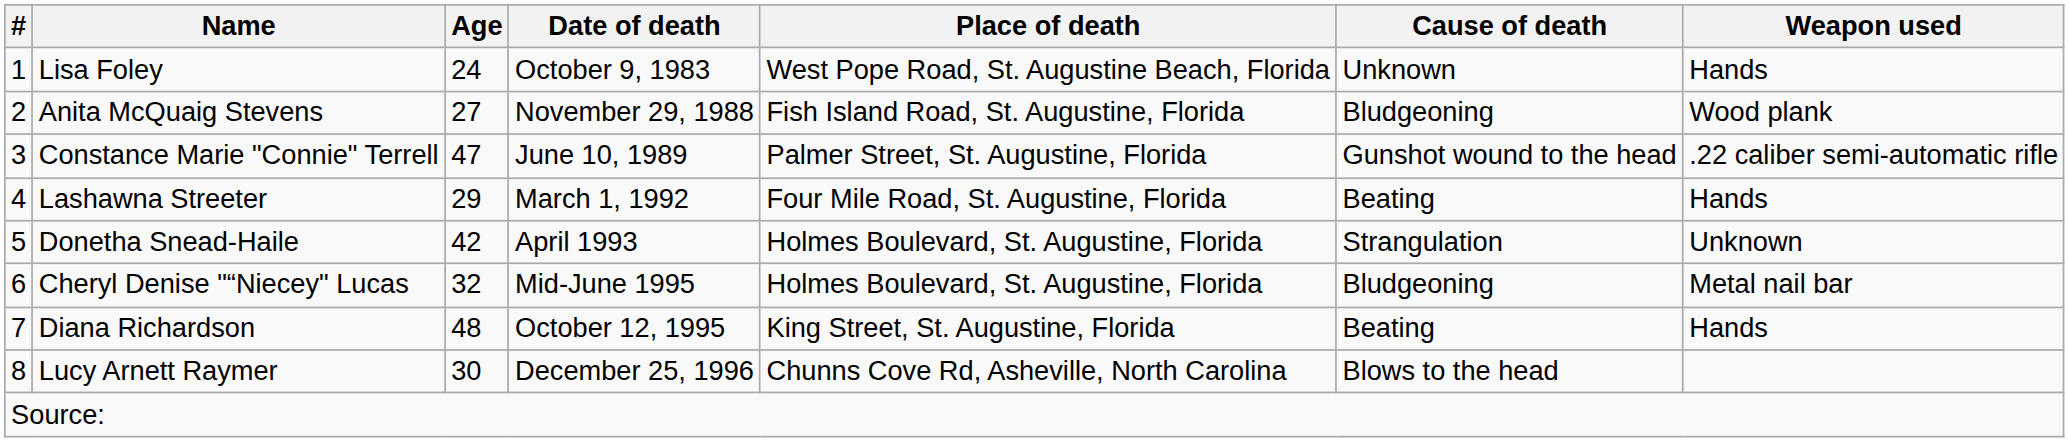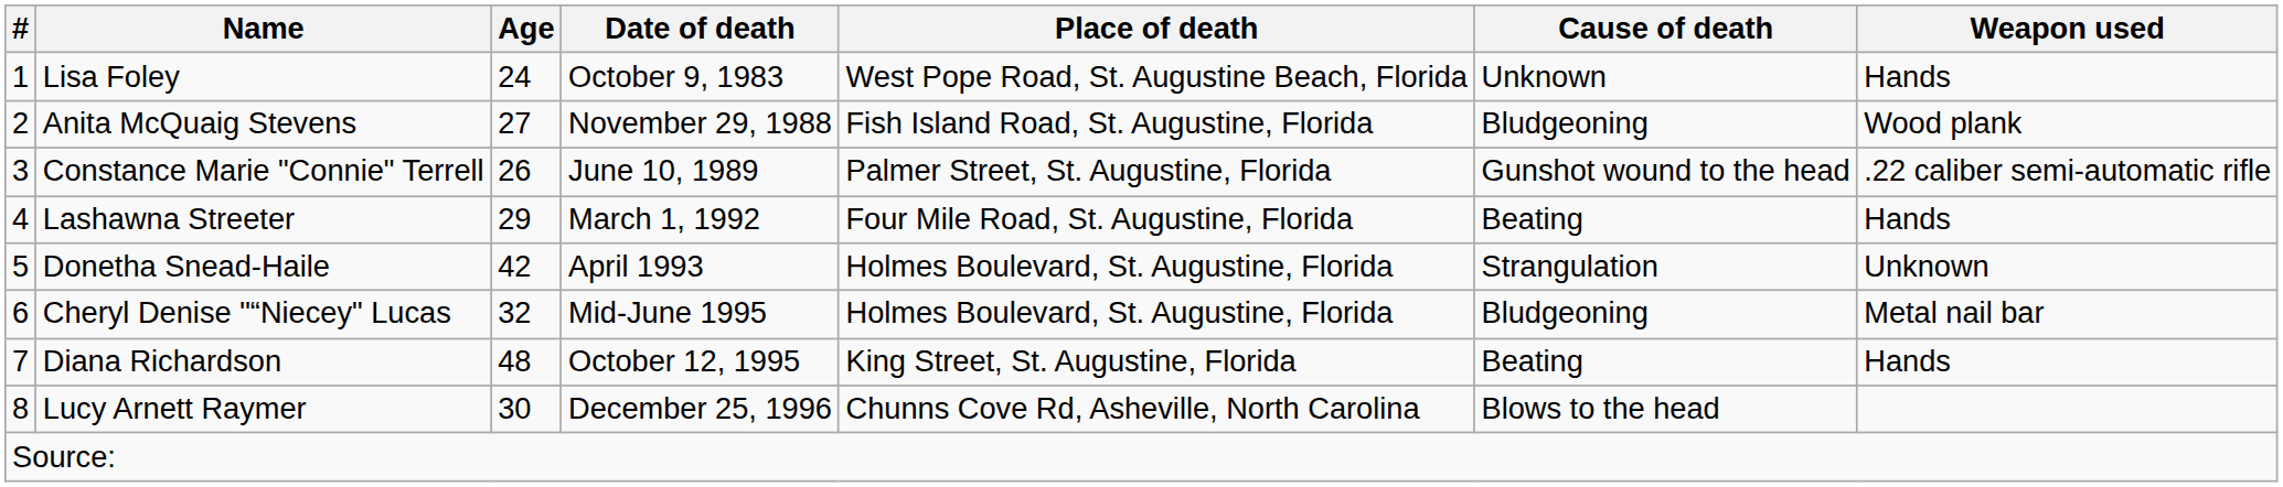 <table class="wikitable sortable">
 <tr>
 <th>#</th>
 <th>Name</th>
 <th>Age</th>
 <th>Date of death</th>
 <th>Place of death</th>
 <th>Cause of death</th>
 <th>Weapon used</th>
 </tr>
 <tr>
 <td>1</td>
 <td>Lisa Foley</td>
 <td>24</td>
 <td>October 9, 1983</td>
 <td>West Pope Road, St. Augustine Beach, Florida</td>
 <td>Unknown</td>
 <td>Hands</td>
 </tr>
 <tr>
 <td>2</td>
 <td>Anita McQuaig Stevens</td>
 <td>27</td>
 <td>November 29, 1988</td>
 <td>Fish Island Road, St. Augustine, Florida</td>
 <td>Bludgeoning</td>
 <td>Wood plank</td>
 </tr>
 <tr>
 <td>3</td>
 <td>Constance Marie "Connie" Terrell</td>
-<td>47</td>
+<td>26</td>
 <td>June 10, 1989</td>
 <td>Palmer Street, St. Augustine, Florida</td>
 <td>Gunshot wound to the head</td>
 <td>.22 caliber semi-automatic rifle</td>
 </tr>
 <tr>
 <td>4</td>
 <td>Lashawna Streeter</td>
 <td>29</td>
 <td>March 1, 1992</td>
 <td>Four Mile Road, St. Augustine, Florida</td>
 <td>Beating</td>
 <td>Hands</td>
 </tr>
 <tr>
 <td>5</td>
 <td>Donetha Snead-Haile</td>
 <td>42</td>
 <td>April 1993</td>
 <td>Holmes Boulevard, St. Augustine, Florida</td>
 <td>Strangulation</td>
 <td>Unknown</td>
 </tr>
 <tr>
 <td>6</td>
 <td>Cheryl Denise "“Niecey" Lucas</td>
 <td>32</td>
 <td>Mid-June 1995</td>
 <td>Holmes Boulevard, St. Augustine, Florida</td>
 <td>Bludgeoning</td>
 <td>Metal nail bar</td>
 </tr>
 <tr>
 <td>7</td>
 <td>Diana Richardson</td>
 <td>48</td>
 <td>October 12, 1995</td>
 <td>King Street, St. Augustine, Florida</td>
 <td>Beating</td>
 <td>Hands</td>
 </tr>
 <tr>
 <td>8</td>
 <td>Lucy Arnett Raymer</td>
 <td>30</td>
 <td>December 25, 1996</td>
 <td>Chunns Cove Rd, Asheville, North Carolina</td>
 <td>Blows to the head</td>
 <td></td>
 </tr>
 <tr>
 <td colspan="7">Source:</td>
 </tr>
 </table>
